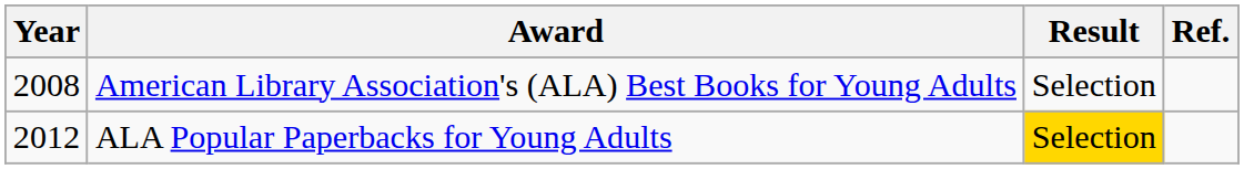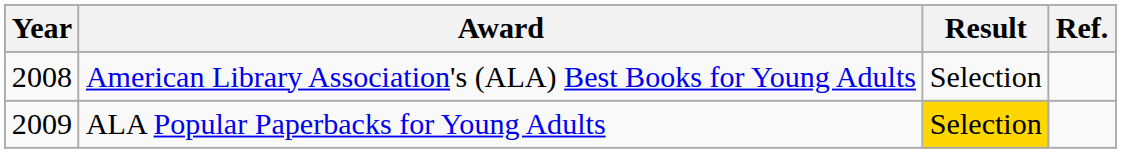 <table class="wikitable sortable mw-collapsible">
 <tr>
 <th>Year</th>
 <th>Award</th>
 <th>Result</th>
 <th>Ref.</th>
 </tr>
 <tr>
 <td>2008</td>
 <td><a href='#'>American Library Association</a>'s (ALA) <a href='#'>Best Books for Young Adults</a></td>
 <td>Selection</td>
 <td></td>
 </tr>
 <tr>
-<td>2012</td>
+<td>2009</td>
 <td>ALA <a href='#'>Popular Paperbacks for Young Adults</a></td>
 <td style="background: gold;">Selection</td>
 <td></td>
 </tr>
 </table>
